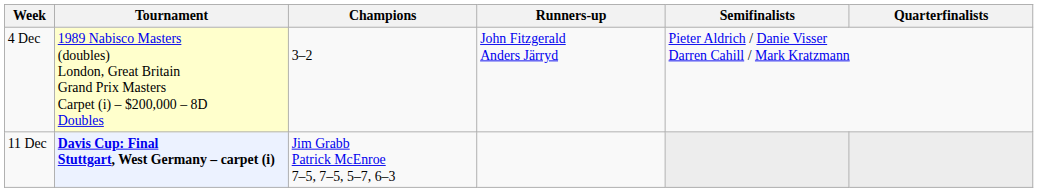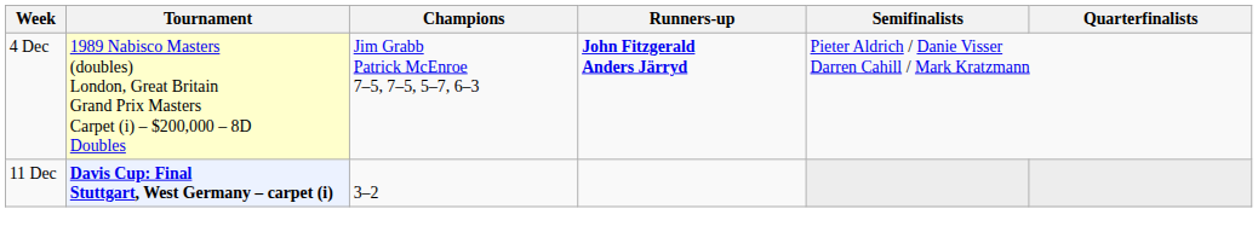 <table class=wikitable style=font-size:95%>
 <tr>
 <th style="width:48px;">Week</th>
 <th style="width:250px;">Tournament</th>
 <th style="width:200px;">Champions</th>
 <th style="width:200px;">Runners-up</th>
 <th style="width:195px;">Semifinalists</th>
 <th style="width:195px;">Quarterfinalists</th>
 </tr>
 <tr valign=top>
 <td>4 Dec</td>
 <td bgcolor="#FFFFCC"><a href='#'>1989 Nabisco Masters</a><br>(doubles) <br> London, Great Britain <br>Grand Prix Masters<br>Carpet (i) – $200,000 – 8D<br><a href='#'>Doubles</a></td>
-<td><br>3–2</td>
-<td> <a href='#'>John Fitzgerald</a> <br>  <a href='#'>Anders Järryd</a></td>
+<td> <a href='#'>Jim Grabb</a> <br>  <a href='#'>Patrick McEnroe</a><br>7–5, 7–5, 5–7, 6–3</td>
+<td><strong> <a href='#'>John Fitzgerald</a> <br>  <a href='#'>Anders Järryd</a></strong></td>
 <td colspan=2> <a href='#'>Pieter Aldrich</a> /  <a href='#'>Danie Visser</a><br> <a href='#'>Darren Cahill</a> /  <a href='#'>Mark Kratzmann</a></td>
 </tr>
 <tr valign=top>
 <td>11 Dec</td>
 <td bgcolor="#ECF2FF"><strong><a href='#'>Davis Cup: Final</a> <br><a href='#'>Stuttgart</a>, West Germany – carpet (i)</strong></td>
-<td> <a href='#'>Jim Grabb</a> <br>  <a href='#'>Patrick McEnroe</a><br>7–5, 7–5, 5–7, 6–3</td>
+<td><br>3–2</td>
 <td></td>
 <td style="background:#ededed;"></td>
 <td style="background:#ededed;"></td>
 </tr>
 </table>
